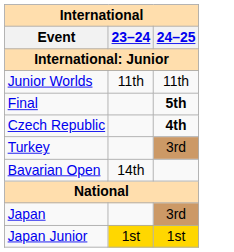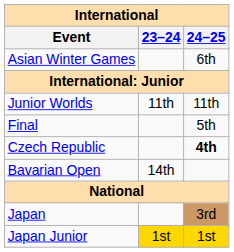 <table class="wikitable" style="text-align:center">
 <tr>
 <th colspan="3" style="background-color: #ffdead; " align="center">International</th>
 </tr>
 <tr>
 <th>Event</th>
 <th><a href='#'>23–24</a></th>
 <th><a href='#'>24–25</a></th>
+</tr>
+<tr>
+<td align=left><a href='#'>Asian Winter Games</a></td>
+<td></td>
+<td>6th</td>
 </tr>
 <tr>
 <th colspan="3" style="background-color: #ffdead; " align="center">International: Junior</th>
 </tr>
 <tr>
 <td align=left><a href='#'>Junior Worlds</a></td>
 <td>11th</td>
 <td>11th</td>
 </tr>
 <tr>
 <td align=left> <a href='#'>Final</a></td>
 <td></td>
-<td><strong>5th</strong></td>
+<td>5th</td>
 </tr>
 <tr>
 <td align=left> <a href='#'>Czech Republic</a></td>
 <td></td>
 <td><strong>4th</strong></td>
-</tr>
-<tr>
-<td align=left> <a href='#'>Turkey</a></td>
-<td></td>
-<td bgcolor=cc9966>3rd</td>
 </tr>
 <tr>
 <td align=left><a href='#'>Bavarian Open</a></td>
 <td>14th</td>
 <td></td>
 </tr>
 <tr>
 <th colspan="3" style="background-color: #ffdead; " align="center">National</th>
 </tr>
 <tr>
 <td align="left"><a href='#'>Japan</a></td>
 <td></td>
 <td bgcolor=cc9966>3rd</td>
 </tr>
 <tr>
 <td align=left><a href='#'>Japan Junior</a></td>
 <td bgcolor=gold>1st</td>
 <td bgcolor=gold>1st</td>
 </tr>
 </table>
